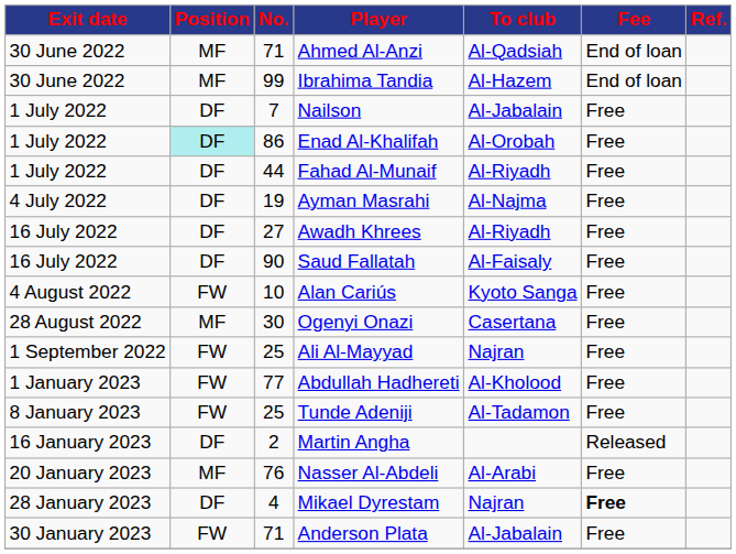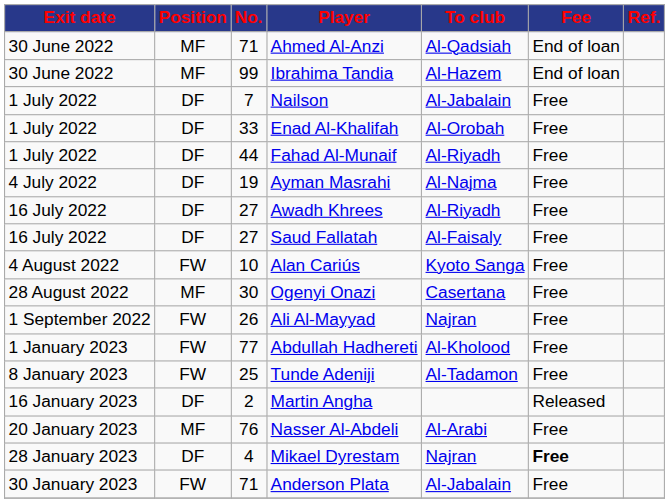 <table class="wikitable sortable">
 <tr>
 <th style="background:#28388A; color:red;">Exit date</th>
 <th style="background:#28388A; color:red;">Position</th>
 <th style="background:#28388A; color:red;">No.</th>
 <th style="background:#28388A; color:red;">Player</th>
 <th style="background:#28388A; color:red;">To club</th>
 <th style="background:#28388A; color:red;">Fee</th>
 <th style="background:#28388A; color:red;">Ref.</th>
 </tr>
 <tr>
 <td>30 June 2022</td>
 <td style="text-align:center;">MF</td>
 <td style="text-align:center;">71</td>
 <td style="text-align:left;"> <a href='#'>Ahmed Al-Anzi</a></td>
 <td style="text-align:left;"> <a href='#'>Al-Qadsiah</a></td>
 <td>End of loan</td>
 <td></td>
 </tr>
 <tr>
 <td>30 June 2022</td>
 <td style="text-align:center;">MF</td>
 <td style="text-align:center;">99</td>
 <td style="text-align:left;"> <a href='#'>Ibrahima Tandia</a></td>
 <td style="text-align:left;"> <a href='#'>Al-Hazem</a></td>
 <td>End of loan</td>
 <td></td>
 </tr>
 <tr>
 <td>1 July 2022</td>
 <td style="text-align:center;">DF</td>
 <td style="text-align:center;">7</td>
 <td style="text-align:left;"> <a href='#'>Nailson</a></td>
 <td style="text-align:left;"> <a href='#'>Al-Jabalain</a></td>
 <td>Free</td>
 <td></td>
 </tr>
 <tr>
 <td>1 July 2022</td>
-<td style="background: paleturquoise; text-align:center;">DF</td>
-<td style="text-align:center;">86</td>
+<td style="text-align:center;">DF</td>
+<td style="text-align:center;">33</td>
 <td style="text-align:left;"> <a href='#'>Enad Al-Khalifah</a></td>
 <td style="text-align:left;"> <a href='#'>Al-Orobah</a></td>
 <td>Free</td>
 <td></td>
 </tr>
 <tr>
 <td>1 July 2022</td>
 <td style="text-align:center;">DF</td>
 <td style="text-align:center;">44</td>
 <td style="text-align:left;"> <a href='#'>Fahad Al-Munaif</a></td>
 <td style="text-align:left;"> <a href='#'>Al-Riyadh</a></td>
 <td>Free</td>
 <td></td>
 </tr>
 <tr>
 <td>4 July 2022</td>
 <td style="text-align:center;">DF</td>
 <td style="text-align:center;">19</td>
 <td style="text-align:left;"> <a href='#'>Ayman Masrahi</a></td>
 <td style="text-align:left;"> <a href='#'>Al-Najma</a></td>
 <td>Free</td>
 <td></td>
 </tr>
 <tr>
 <td>16 July 2022</td>
 <td style="text-align:center;">DF</td>
 <td style="text-align:center;">27</td>
 <td style="text-align:left;"> <a href='#'>Awadh Khrees</a></td>
 <td style="text-align:left;"> <a href='#'>Al-Riyadh</a></td>
 <td>Free</td>
 <td></td>
 </tr>
 <tr>
 <td>16 July 2022</td>
 <td style="text-align:center;">DF</td>
-<td style="text-align:center;">90</td>
+<td style="text-align:center;">27</td>
 <td style="text-align:left;"> <a href='#'>Saud Fallatah</a></td>
 <td style="text-align:left;"> <a href='#'>Al-Faisaly</a></td>
 <td>Free</td>
 <td></td>
 </tr>
 <tr>
 <td>4 August 2022</td>
 <td style="text-align:center;">FW</td>
 <td style="text-align:center;">10</td>
 <td style="text-align:left;"> <a href='#'>Alan Cariús</a></td>
 <td style="text-align:left;"> <a href='#'>Kyoto Sanga</a></td>
 <td>Free</td>
 <td></td>
 </tr>
 <tr>
 <td>28 August 2022</td>
 <td style="text-align:center;">MF</td>
 <td style="text-align:center;">30</td>
 <td style="text-align:left;"> <a href='#'>Ogenyi Onazi</a></td>
 <td style="text-align:left;"> <a href='#'>Casertana</a></td>
 <td>Free</td>
 <td></td>
 </tr>
 <tr>
 <td>1 September 2022</td>
 <td style="text-align:center;">FW</td>
-<td style="text-align:center;">25</td>
+<td style="text-align:center;">26</td>
 <td style="text-align:left;"> <a href='#'>Ali Al-Mayyad</a></td>
 <td style="text-align:left;"> <a href='#'>Najran</a></td>
 <td>Free</td>
 <td></td>
 </tr>
 <tr>
 <td>1 January 2023</td>
 <td style="text-align:center;">FW</td>
 <td style="text-align:center;">77</td>
 <td style="text-align:left;"> <a href='#'>Abdullah Hadhereti</a></td>
 <td style="text-align:left;"> <a href='#'>Al-Kholood</a></td>
 <td>Free</td>
 <td></td>
 </tr>
 <tr>
 <td>8 January 2023</td>
 <td style="text-align:center;">FW</td>
 <td style="text-align:center;">25</td>
 <td style="text-align:left;"> <a href='#'>Tunde Adeniji</a></td>
 <td style="text-align:left;"> <a href='#'>Al-Tadamon</a></td>
 <td>Free</td>
 <td></td>
 </tr>
 <tr>
 <td>16 January 2023</td>
 <td style="text-align:center;">DF</td>
 <td style="text-align:center;">2</td>
 <td style="text-align:left;"> <a href='#'>Martin Angha</a></td>
 <td style="text-align:left;"></td>
 <td>Released</td>
 <td></td>
 </tr>
 <tr>
 <td>20 January 2023</td>
 <td style="text-align:center;">MF</td>
 <td style="text-align:center;">76</td>
 <td style="text-align:left;"> <a href='#'>Nasser Al-Abdeli</a></td>
 <td style="text-align:left;"> <a href='#'>Al-Arabi</a></td>
 <td>Free</td>
 <td></td>
 </tr>
 <tr>
 <td>28 January 2023</td>
 <td style="text-align:center;">DF</td>
 <td style="text-align:center;">4</td>
 <td style="text-align:left;"> <a href='#'>Mikael Dyrestam</a></td>
 <td style="text-align:left;"> <a href='#'>Najran</a></td>
 <td><strong>Free</strong></td>
 <td></td>
 </tr>
 <tr>
 <td>30 January 2023</td>
 <td style="text-align:center;">FW</td>
 <td style="text-align:center;">71</td>
 <td style="text-align:left;"> <a href='#'>Anderson Plata</a></td>
 <td style="text-align:left;"> <a href='#'>Al-Jabalain</a></td>
 <td>Free</td>
 <td></td>
 </tr>
 <tr>
 </tr>
 </table>
